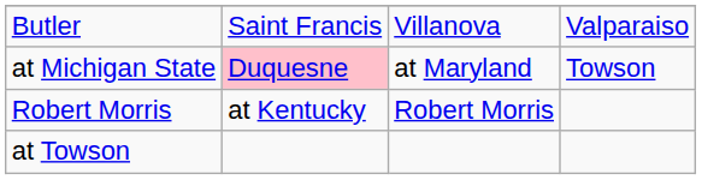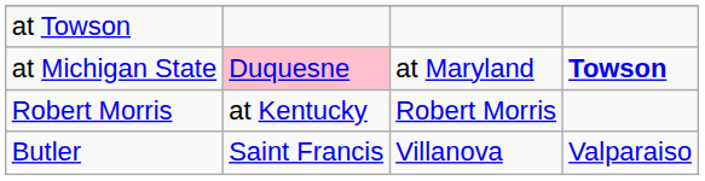 <table class="wikitable">
 <tr>
 </tr>
 <tr>
-<td><a href='#'>Butler</a></td>
-<td><a href='#'>Saint Francis</a></td>
-<td><a href='#'>Villanova</a></td>
-<td><a href='#'>Valparaiso</a></td>
+<td>at <a href='#'>Towson</a></td>
+<td></td>
+<td></td>
+<td></td>
 </tr>
 <tr>
 <td>at <a href='#'>Michigan State</a></td>
 <td style="background: pink;"><a href='#'>Duquesne</a></td>
 <td>at <a href='#'>Maryland</a></td>
-<td><a href='#'>Towson</a></td>
+<td><strong><a href='#'>Towson</a></strong></td>
 </tr>
 <tr>
 <td><a href='#'>Robert Morris</a></td>
 <td>at <a href='#'>Kentucky</a></td>
 <td><a href='#'>Robert Morris</a></td>
 <td></td>
 </tr>
 <tr>
-<td>at <a href='#'>Towson</a></td>
-<td></td>
-<td></td>
-<td></td>
+<td><a href='#'>Butler</a></td>
+<td><a href='#'>Saint Francis</a></td>
+<td><a href='#'>Villanova</a></td>
+<td><a href='#'>Valparaiso</a></td>
 </tr>
 </table>
